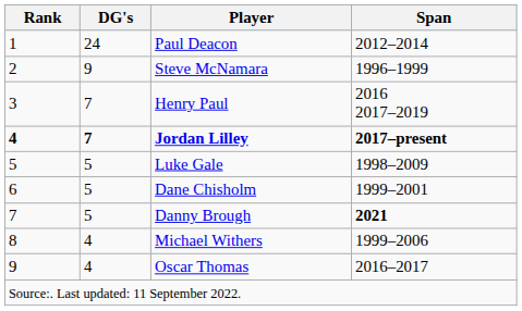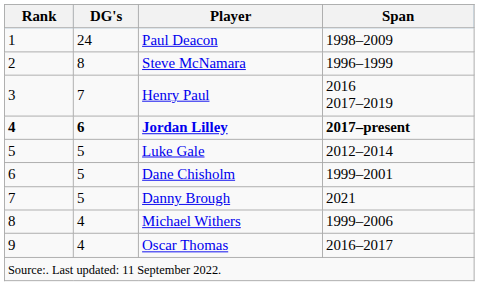 <table class="wikitable" style="width:40%;">
 <tr style="background:#87cefa;">
 <th>Rank</th>
 <th>DG's</th>
 <th>Player</th>
 <th>Span</th>
 </tr>
 <tr>
 <td>1</td>
 <td>24</td>
 <td> <a href='#'>Paul Deacon</a></td>
-<td>2012–2014</td>
+<td>1998–2009</td>
 </tr>
 <tr>
 <td>2</td>
-<td>9</td>
+<td>8</td>
 <td> <a href='#'>Steve McNamara</a></td>
 <td>1996–1999</td>
 </tr>
 <tr>
 <td>3</td>
 <td>7</td>
 <td> <a href='#'>Henry Paul</a></td>
 <td>2016 <br> 2017–2019</td>
 </tr>
 <tr>
 <td><strong>4</strong></td>
-<td><strong>7</strong></td>
+<td><strong>6</strong></td>
 <td> <strong><a href='#'>Jordan Lilley</a></strong></td>
 <td><strong>2017–present</strong></td>
 </tr>
 <tr>
 <td>5</td>
 <td>5</td>
 <td> <a href='#'>Luke Gale</a></td>
-<td>1998–2009</td>
+<td>2012–2014</td>
 </tr>
 <tr>
 <td>6</td>
 <td>5</td>
 <td> <a href='#'>Dane Chisholm</a></td>
 <td>1999–2001</td>
 </tr>
 <tr>
 <td>7</td>
 <td>5</td>
 <td> <a href='#'>Danny Brough</a></td>
-<td><strong>2021</strong></td>
+<td>2021</td>
 </tr>
 <tr>
 <td>8</td>
 <td>4</td>
 <td> <a href='#'>Michael Withers</a></td>
 <td>1999–2006</td>
 </tr>
 <tr>
 <td>9</td>
 <td>4</td>
 <td> <a href='#'>Oscar Thomas</a></td>
 <td>2016–2017</td>
 </tr>
 <tr>
 <td colspan=4><small>Source:. Last updated: 11 September 2022.</small></td>
 </tr>
 </table>
